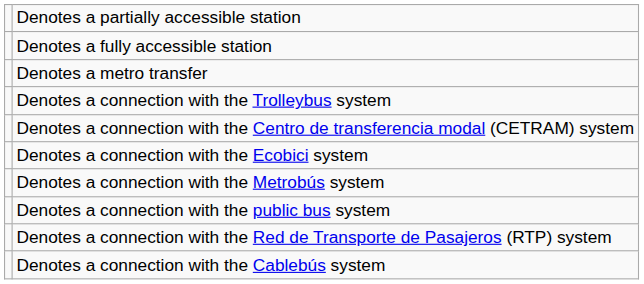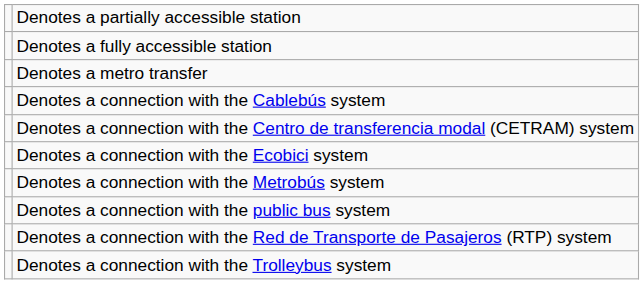 <table class="wikitable">
 <tr>
 <td> </td>
 <td>Denotes a partially accessible station</td>
 </tr>
 <tr>
 <td> </td>
 <td>Denotes a fully accessible station</td>
 </tr>
 <tr>
 <td></td>
 <td>Denotes a metro transfer</td>
 </tr>
 <tr>
 <td></td>
-<td>Denotes a connection with the <a href='#'>Trolleybus</a> system</td>
+<td>Denotes a connection with the <a href='#'>Cablebús</a> system</td>
 </tr>
 <tr>
 <td></td>
 <td>Denotes a connection with the <a href='#'>Centro de transferencia modal</a> (CETRAM) system</td>
 </tr>
 <tr>
 <td></td>
 <td>Denotes a connection with the <a href='#'>Ecobici</a> system</td>
 </tr>
 <tr>
 <td></td>
 <td>Denotes a connection with the <a href='#'>Metrobús</a> system</td>
 </tr>
 <tr>
 <td></td>
 <td>Denotes a connection with the <a href='#'>public bus</a> system</td>
 </tr>
 <tr>
 <td></td>
 <td>Denotes a connection with the <a href='#'>Red de Transporte de Pasajeros</a> (RTP) system</td>
 </tr>
 <tr>
 <td></td>
-<td>Denotes a connection with the <a href='#'>Cablebús</a> system</td>
+<td>Denotes a connection with the <a href='#'>Trolleybus</a> system</td>
 </tr>
 </table>
